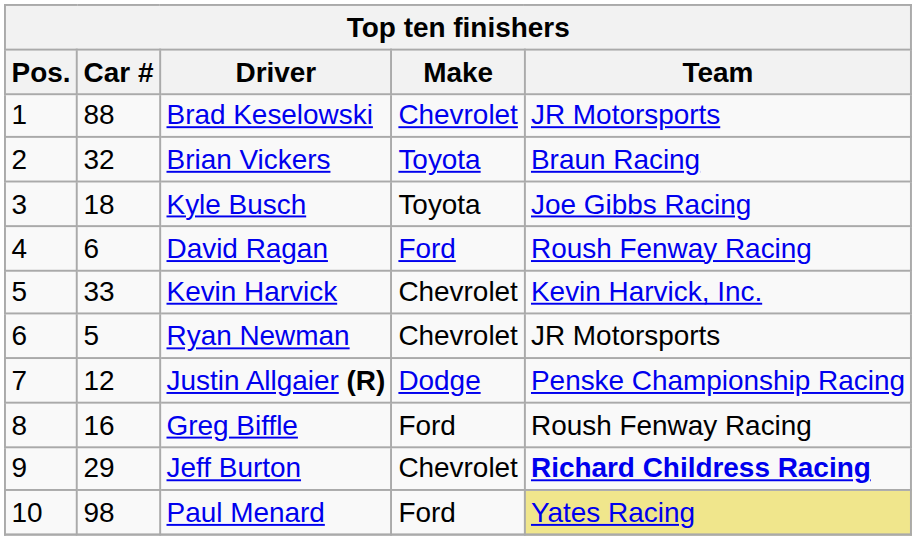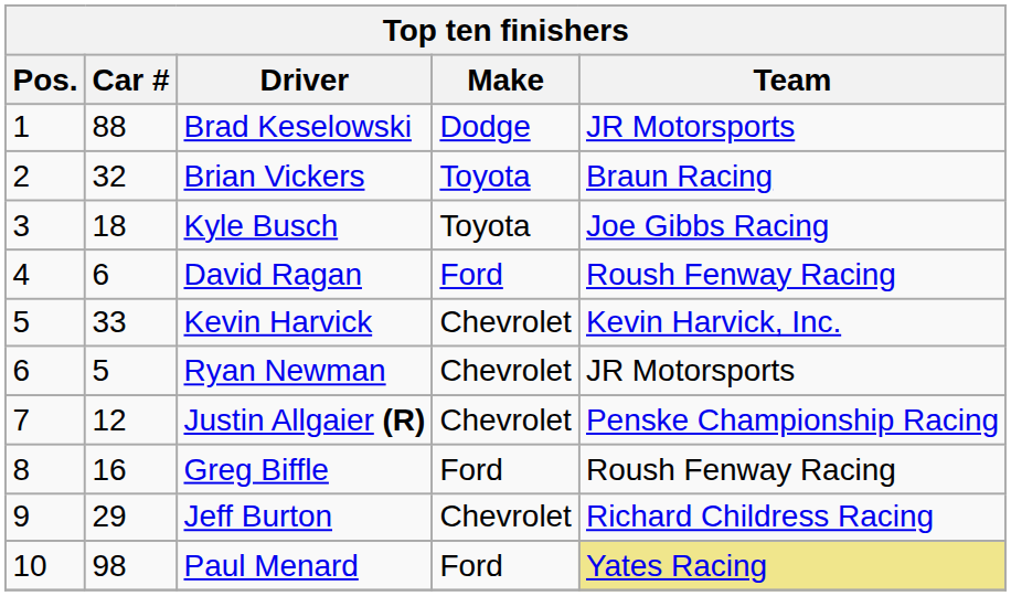 <table class="wikitable" style="font-size: 90%;">
 <tr>
 <th colspan=9>Top ten finishers</th>
 </tr>
 <tr>
 <th>Pos.</th>
 <th>Car #</th>
 <th>Driver</th>
 <th>Make</th>
 <th>Team</th>
 </tr>
 <tr>
 <td>1</td>
 <td>88</td>
 <td><a href='#'>Brad Keselowski</a></td>
-<td><a href='#'>Chevrolet</a></td>
+<td><a href='#'>Dodge</a></td>
 <td><a href='#'>JR Motorsports</a></td>
 </tr>
 <tr>
 <td>2</td>
 <td>32</td>
 <td><a href='#'>Brian Vickers</a></td>
 <td><a href='#'>Toyota</a></td>
 <td><a href='#'>Braun Racing</a></td>
 </tr>
 <tr>
 <td>3</td>
 <td>18</td>
 <td><a href='#'>Kyle Busch</a></td>
 <td>Toyota</td>
 <td><a href='#'>Joe Gibbs Racing</a></td>
 </tr>
 <tr>
 <td>4</td>
 <td>6</td>
 <td><a href='#'>David Ragan</a></td>
 <td><a href='#'>Ford</a></td>
 <td><a href='#'>Roush Fenway Racing</a></td>
 </tr>
 <tr>
 <td>5</td>
 <td>33</td>
 <td><a href='#'>Kevin Harvick</a></td>
 <td>Chevrolet</td>
 <td><a href='#'>Kevin Harvick, Inc.</a></td>
 </tr>
 <tr>
 <td>6</td>
 <td>5</td>
 <td><a href='#'>Ryan Newman</a></td>
 <td>Chevrolet</td>
 <td>JR Motorsports</td>
 </tr>
 <tr>
 <td>7</td>
 <td>12</td>
 <td><a href='#'>Justin Allgaier</a> <strong>(R)</strong></td>
-<td><a href='#'>Dodge</a></td>
+<td>Chevrolet</td>
 <td><a href='#'>Penske Championship Racing</a></td>
 </tr>
 <tr>
 <td>8</td>
 <td>16</td>
 <td><a href='#'>Greg Biffle</a></td>
 <td>Ford</td>
 <td>Roush Fenway Racing</td>
 </tr>
 <tr>
 <td>9</td>
 <td>29</td>
 <td><a href='#'>Jeff Burton</a></td>
 <td>Chevrolet</td>
-<td><strong><a href='#'>Richard Childress Racing</a></strong></td>
+<td><a href='#'>Richard Childress Racing</a></td>
 </tr>
 <tr>
 <td>10</td>
 <td>98</td>
 <td><a href='#'>Paul Menard</a></td>
 <td>Ford</td>
 <td style="background: khaki;"><a href='#'>Yates Racing</a></td>
 </tr>
 <tr>
 </tr>
 </table>
